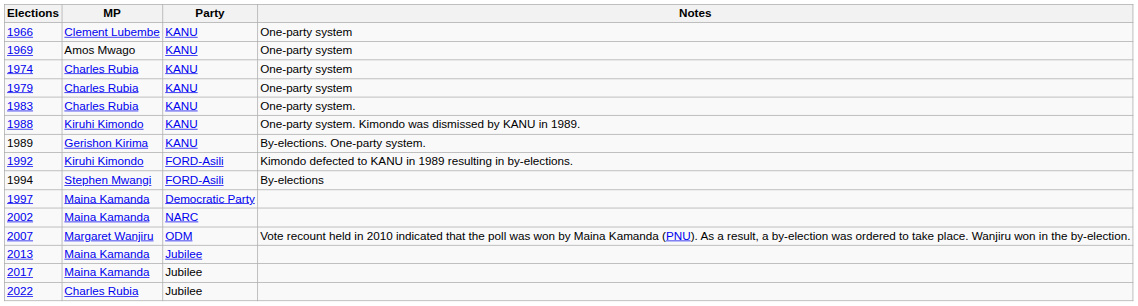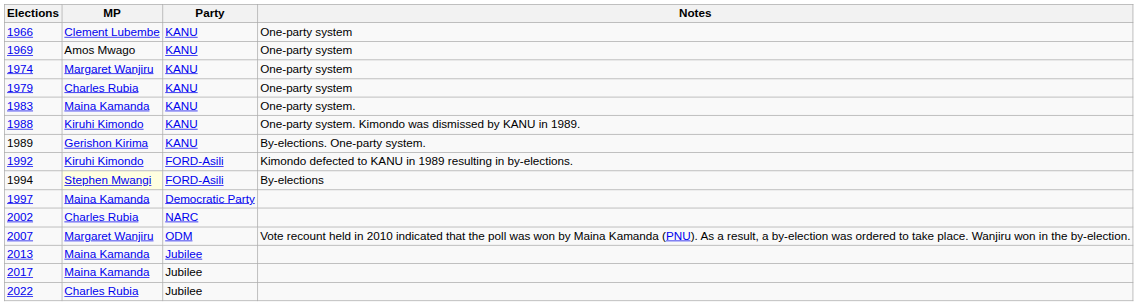 <table class="wikitable">
 <tr>
 <th>Elections</th>
 <th>MP </th>
 <th>Party</th>
 <th>Notes</th>
 </tr>
 <tr>
 <td><a href='#'>1966</a></td>
 <td><a href='#'>Clement Lubembe</a></td>
 <td><a href='#'>KANU</a></td>
 <td>One-party system</td>
 </tr>
 <tr>
 <td><a href='#'>1969</a></td>
 <td>Amos Mwago</td>
 <td><a href='#'>KANU</a></td>
 <td>One-party system</td>
 </tr>
 <tr>
 <td><a href='#'>1974</a></td>
-<td><a href='#'>Charles Rubia</a></td>
+<td><a href='#'>Margaret Wanjiru</a></td>
 <td><a href='#'>KANU</a></td>
 <td>One-party system</td>
 </tr>
 <tr>
 <td><a href='#'>1979</a></td>
 <td><a href='#'>Charles Rubia</a></td>
 <td><a href='#'>KANU</a></td>
 <td>One-party system</td>
 </tr>
 <tr>
 <td><a href='#'>1983</a></td>
-<td><a href='#'>Charles Rubia</a></td>
+<td><a href='#'>Maina Kamanda</a></td>
 <td><a href='#'>KANU</a></td>
 <td>One-party system.</td>
 </tr>
 <tr>
 <td><a href='#'>1988</a></td>
 <td><a href='#'>Kiruhi Kimondo</a></td>
 <td><a href='#'>KANU</a></td>
 <td>One-party system. Kimondo was dismissed by KANU in 1989.</td>
 </tr>
 <tr>
 <td>1989</td>
 <td><a href='#'>Gerishon Kirima</a></td>
 <td><a href='#'>KANU</a></td>
 <td>By-elections. One-party system.</td>
 </tr>
 <tr>
 <td><a href='#'>1992</a></td>
 <td><a href='#'>Kiruhi Kimondo</a></td>
 <td><a href='#'>FORD-Asili</a></td>
 <td>Kimondo defected to KANU in 1989 resulting in by-elections.</td>
 </tr>
 <tr>
 <td>1994</td>
-<td><a href='#'>Stephen Mwangi</a></td>
+<td style="background: lightyellow;"><a href='#'>Stephen Mwangi</a></td>
 <td><a href='#'>FORD-Asili</a></td>
 <td>By-elections</td>
 </tr>
 <tr>
 <td><a href='#'>1997</a></td>
 <td><a href='#'>Maina Kamanda</a></td>
 <td><a href='#'>Democratic Party</a></td>
 <td></td>
 </tr>
 <tr>
 <td><a href='#'>2002</a></td>
-<td><a href='#'>Maina Kamanda</a></td>
+<td><a href='#'>Charles Rubia</a></td>
 <td><a href='#'>NARC</a></td>
 <td></td>
 </tr>
 <tr>
 <td><a href='#'>2007</a></td>
 <td><a href='#'>Margaret Wanjiru</a></td>
 <td><a href='#'>ODM</a></td>
 <td>Vote recount held in 2010 indicated that the poll was won by Maina Kamanda (<a href='#'>PNU</a>). As a result, a by-election was ordered to take place. Wanjiru won in the by-election.</td>
 </tr>
 <tr>
 <td><a href='#'>2013</a></td>
 <td><a href='#'>Maina Kamanda</a></td>
 <td><a href='#'>Jubilee</a></td>
 <td></td>
 </tr>
 <tr>
 <td><a href='#'>2017</a></td>
 <td><a href='#'>Maina Kamanda</a></td>
 <td>Jubilee</td>
 <td></td>
 </tr>
 <tr>
 <td><a href='#'>2022</a></td>
 <td><a href='#'>Charles Rubia</a></td>
 <td>Jubilee</td>
 </tr>
 </table>
